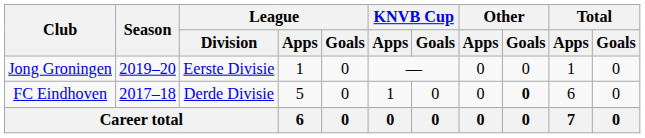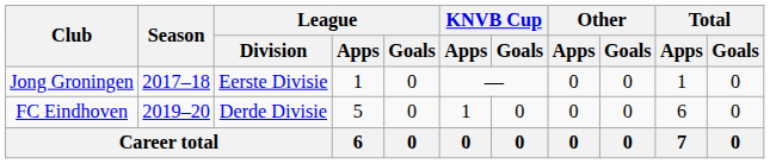 <table class="wikitable" style="text-align: center">
 <tr>
 <th rowspan="2">Club</th>
 <th rowspan="2">Season</th>
 <th colspan="3">League</th>
 <th colspan="2"><a href='#'>KNVB Cup</a></th>
 <th colspan="2">Other</th>
 <th colspan="2">Total</th>
 </tr>
 <tr>
 <th>Division</th>
 <th>Apps</th>
 <th>Goals</th>
 <th>Apps</th>
 <th>Goals</th>
 <th>Apps</th>
 <th>Goals</th>
 <th>Apps</th>
 <th>Goals</th>
 </tr>
 <tr>
 <td><a href='#'>Jong Groningen</a></td>
-<td><a href='#'>2019–20</a></td>
+<td><a href='#'>2017–18</a></td>
 <td><a href='#'>Eerste Divisie</a></td>
 <td>1</td>
 <td>0</td>
 <td colspan="2">—</td>
 <td>0</td>
 <td>0</td>
 <td>1</td>
 <td>0</td>
 </tr>
 <tr>
 <td><a href='#'>FC Eindhoven</a></td>
-<td><a href='#'>2017–18</a></td>
+<td><a href='#'>2019–20</a></td>
 <td><a href='#'>Derde Divisie</a></td>
 <td>5</td>
 <td>0</td>
 <td>1</td>
 <td>0</td>
 <td>0</td>
-<td><strong>0</strong></td>
+<td>0</td>
 <td>6</td>
 <td>0</td>
 </tr>
 <tr>
 <th colspan="3">Career total</th>
 <th>6</th>
 <th>0</th>
 <th>0</th>
 <th>0</th>
 <th>0</th>
 <th>0</th>
 <th>7</th>
 <th>0</th>
 </tr>
 </table>
